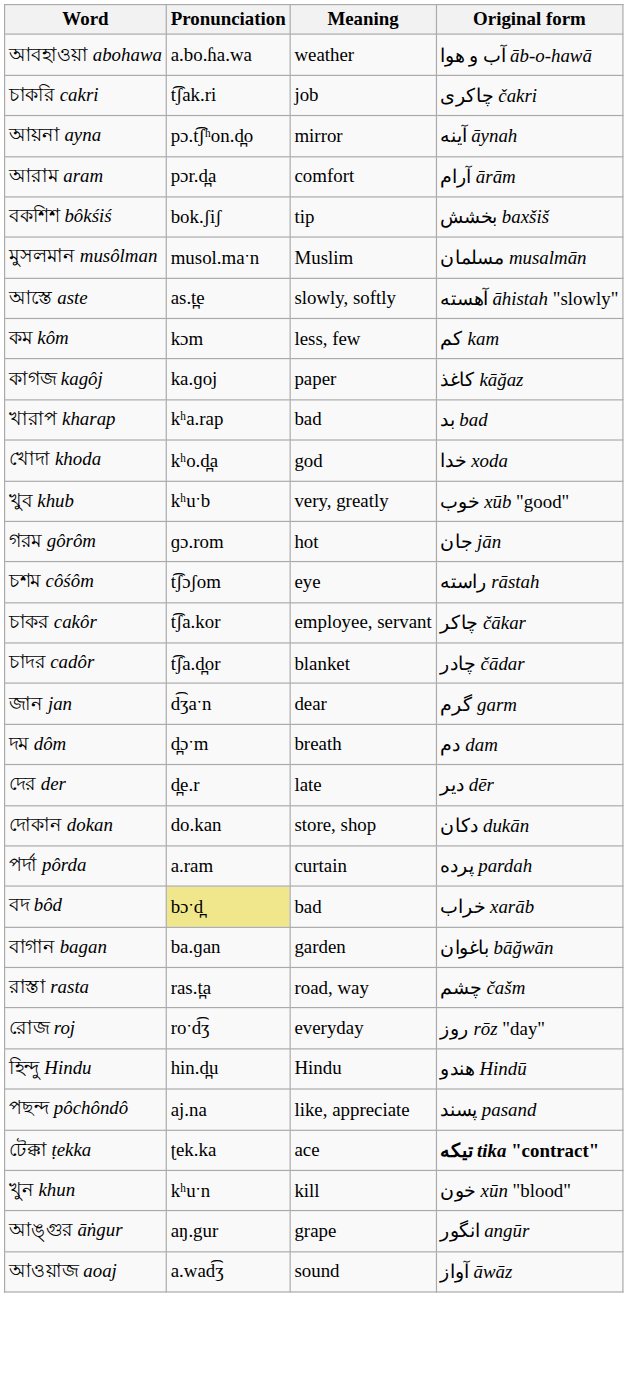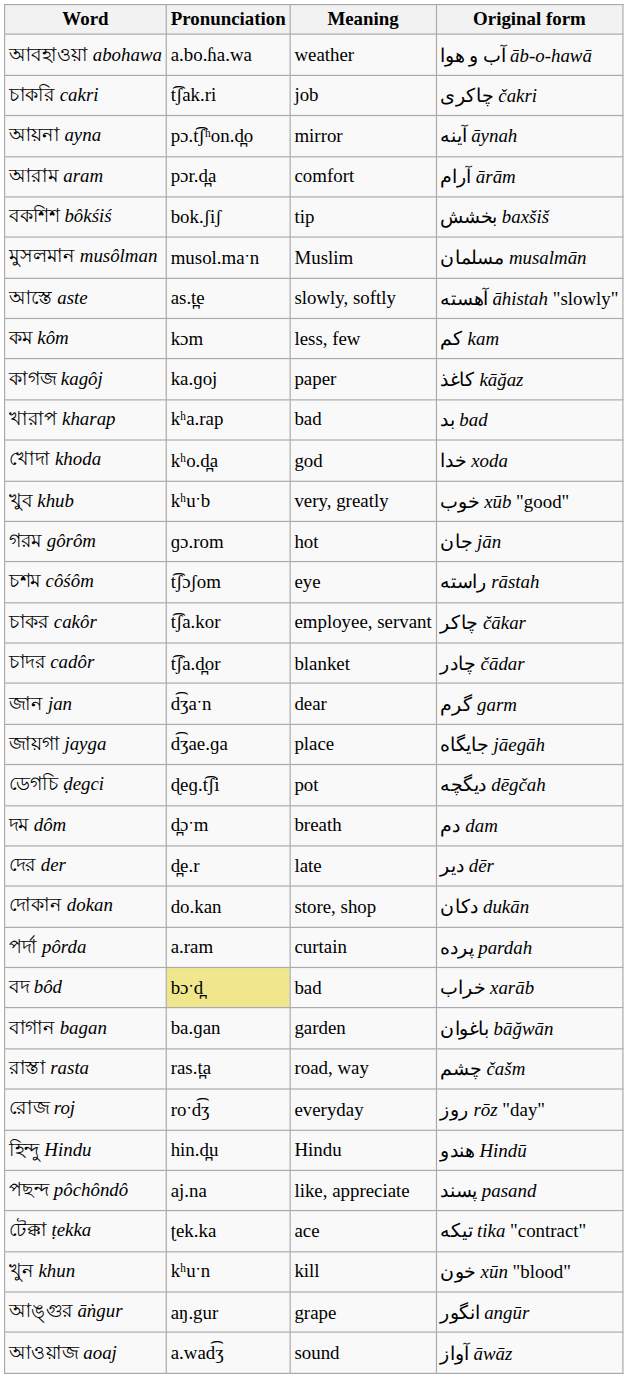 <table class="wikitable">
 <tr>
 <th>Word</th>
 <th>Pronunciation</th>
 <th>Meaning</th>
 <th>Original form</th>
 </tr>
 <tr>
 <td>আবহাওয়া <em>abohawa</em></td>
 <td>a.bo.ɦa.wa</td>
 <td>weather</td>
 <td>آب و هوا <em>āb-o-hawā</em></td>
 </tr>
 <tr>
 <td>চাকরি <em>cakri</em></td>
 <td>t͡ʃak.ri</td>
 <td>job</td>
 <td>چاکری <em>čakri</em></td>
 </tr>
 <tr>
 <td>আয়না <em>ayna</em></td>
 <td>pɔ.t͡ʃʰon.d̪o</td>
 <td>mirror</td>
 <td>آینه <em>āynah</em></td>
 </tr>
 <tr>
 <td>আরাম <em>aram</em></td>
 <td>pɔr.d̪a</td>
 <td>comfort</td>
 <td>آرام <em>ārām</em></td>
 </tr>
 <tr>
 <td>বকশিশ <em>bôkśiś</em></td>
 <td>bok.ʃiʃ</td>
 <td>tip</td>
 <td>بخشش <em>baxšiš</em></td>
 </tr>
 <tr>
 <td>মুসলমান <em>musôlman</em></td>
 <td>musol.maˑn</td>
 <td>Muslim</td>
 <td>مسلمان <em>musalmān</em></td>
 </tr>
 <tr>
 <td>আস্তে <em>aste</em></td>
 <td>as.t̪e</td>
 <td>slowly, softly</td>
 <td>آهسته <em>āhistah</em> "slowly"</td>
 </tr>
 <tr>
 <td>কম <em>kôm</em></td>
 <td>kɔm</td>
 <td>less, few</td>
 <td>كم <em>kam</em></td>
 </tr>
 <tr>
 <td>কাগজ <em>kagôj</em></td>
 <td>ka.ɡoj</td>
 <td>paper</td>
 <td>كاغذ <em>kāğaz</em></td>
 </tr>
 <tr>
 <td>খারাপ <em>kharap</em></td>
 <td>kʰa.rap</td>
 <td>bad</td>
 <td>بد <em>bad</em></td>
 </tr>
 <tr>
 <td>খোদা <em>khoda</em></td>
 <td>kʰo.d̪a</td>
 <td>god</td>
 <td>خدا <em>xoda</em></td>
 </tr>
 <tr>
 <td>খুব <em>khub</em></td>
 <td>kʰuˑb</td>
 <td>very, greatly</td>
 <td>خوب <em>xūb</em> "good"</td>
 </tr>
 <tr>
 <td>গরম <em>gôrôm</em></td>
 <td>ɡɔ.rom</td>
 <td>hot</td>
 <td>جان <em>jān</em></td>
 </tr>
 <tr>
 <td>চশম <em>côśôm</em></td>
 <td>t͡ʃɔʃom</td>
 <td>eye</td>
 <td>راسته <em>rāstah</em></td>
 </tr>
 <tr>
 <td>চাকর <em>cakôr</em></td>
 <td>t͡ʃa.kor</td>
 <td>employee, servant</td>
 <td>چاکر <em>čākar</em></td>
 </tr>
 <tr>
 <td>চাদর <em>cadôr</em></td>
 <td>t͡ʃa.d̪or</td>
 <td>blanket</td>
 <td>چادر <em>čādar</em></td>
 </tr>
 <tr>
 <td>জান <em>jan</em></td>
 <td>d͡ʒaˑn</td>
 <td>dear</td>
 <td>گرم <em>garm</em></td>
 </tr>
 <tr>
+<td>জায়গা <em>jayga</em></td>
+<td>d͡ʒae.ɡa</td>
+<td>place</td>
+<td>جايگاه <em>jāegāh</em></td>
+</tr>
+<tr>
+<td>ডেগচি <em>ḍegci</em></td>
+<td>ɖeɡ.t͡ʃi</td>
+<td>pot</td>
+<td>ديگچه <em>dēgčah</em></td>
+</tr>
+<tr>
 <td>দম <em>dôm</em></td>
 <td>d̪ɔˑm</td>
 <td>breath</td>
 <td>دم <em>dam</em></td>
 </tr>
 <tr>
 <td>দের <em>der</em></td>
 <td>d̪e.r</td>
 <td>late</td>
 <td>دير <em>dēr</em></td>
 </tr>
 <tr>
 <td>দোকান <em>dokan</em></td>
 <td>do.kan</td>
 <td>store, shop</td>
 <td>دكان <em>dukān</em></td>
 </tr>
 <tr>
 <td>পর্দা <em>pôrda</em></td>
 <td>a.ram</td>
 <td>curtain</td>
 <td>پرده <em>pardah</em></td>
 </tr>
 <tr>
 <td>বদ <em>bôd</em></td>
 <td style="background: khaki;">bɔˑd̪</td>
 <td>bad</td>
 <td>خراب <em>xarāb</em></td>
 </tr>
 <tr>
 <td>বাগান <em>bagan</em></td>
 <td>ba.ɡan</td>
 <td>garden</td>
 <td>باغوان <em>bāğwān</em></td>
 </tr>
 <tr>
 <td>রাস্তা <em>rasta</em></td>
 <td>ras.t̪a</td>
 <td>road, way</td>
 <td>چشم <em>čašm</em></td>
 </tr>
 <tr>
 <td>রোজ <em>roj</em></td>
 <td>roˑd͡ʒ</td>
 <td>everyday</td>
 <td>روز <em>rōz</em> "day"</td>
 </tr>
 <tr>
 <td>হিন্দু <em>Hindu</em></td>
 <td>hin.d̪u</td>
 <td>Hindu</td>
 <td>هندو <em>Hindū</em></td>
 </tr>
 <tr>
 <td>পছন্দ <em>pôchôndô</em></td>
 <td>aj.na</td>
 <td>like, appreciate</td>
 <td>پسند <em>pasand</em></td>
 </tr>
 <tr>
 <td>টেক্কা <em>ṭekka</em></td>
 <td>ʈek.ka</td>
 <td>ace</td>
-<td><strong>تيكه <em>tika</em> "contract"</strong></td>
+<td>تيكه <em>tika</em> "contract"</td>
 </tr>
 <tr>
 <td>খুন <em>khun</em></td>
 <td>kʰuˑn</td>
 <td>kill</td>
 <td>خون <em>xūn</em> "blood"</td>
 </tr>
 <tr>
 <td>আঙ্গুর <em>āṅgur</em></td>
 <td>aŋ.gur</td>
 <td>grape</td>
 <td>انگور <em>angūr</em></td>
 </tr>
 <tr>
 <td>আওয়াজ <em>aoaj</em></td>
 <td>a.wad͡ʒ</td>
 <td>sound</td>
 <td>آواز <em>āwāz</em></td>
 </tr>
 </table>
